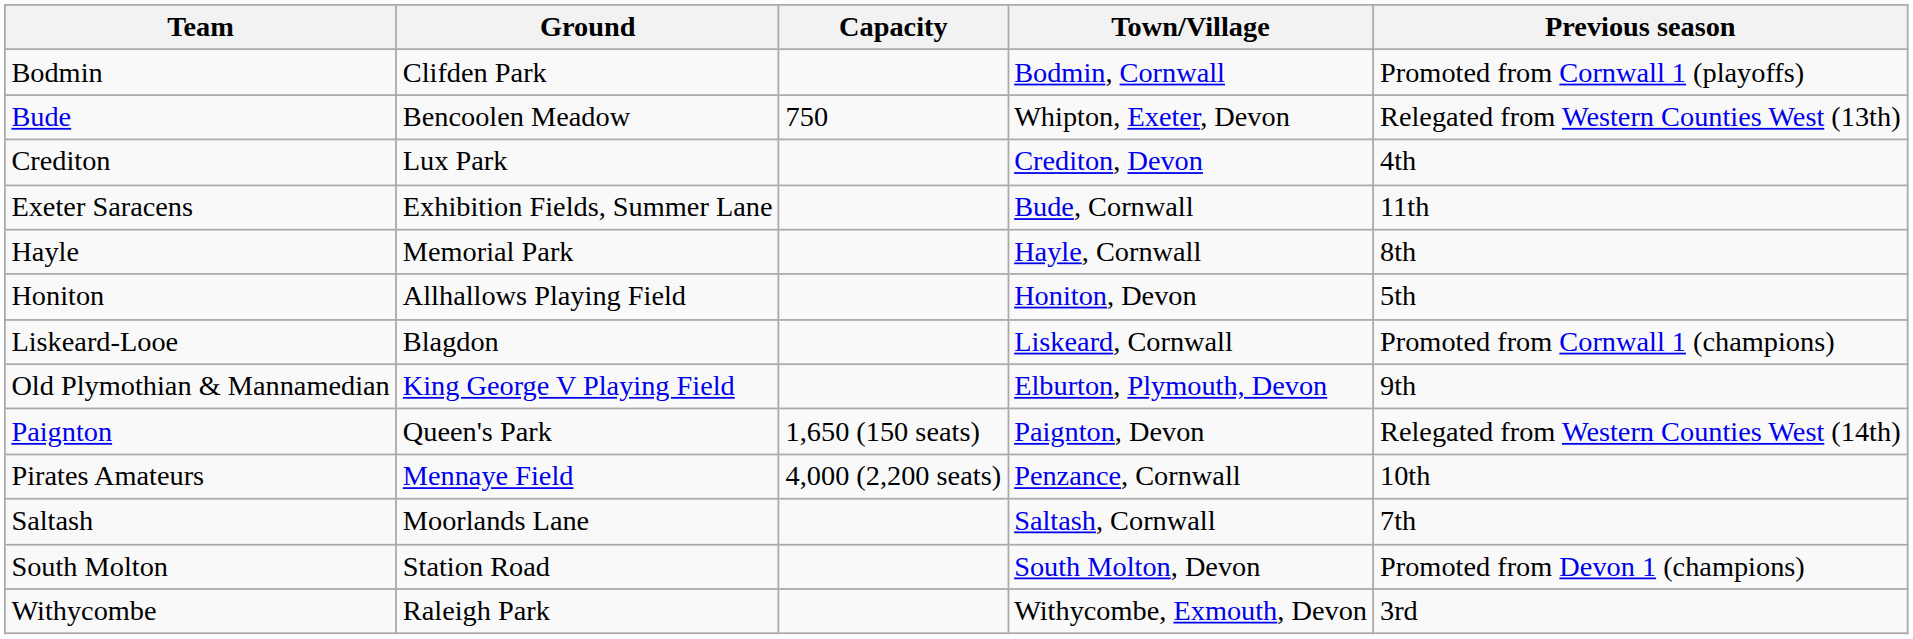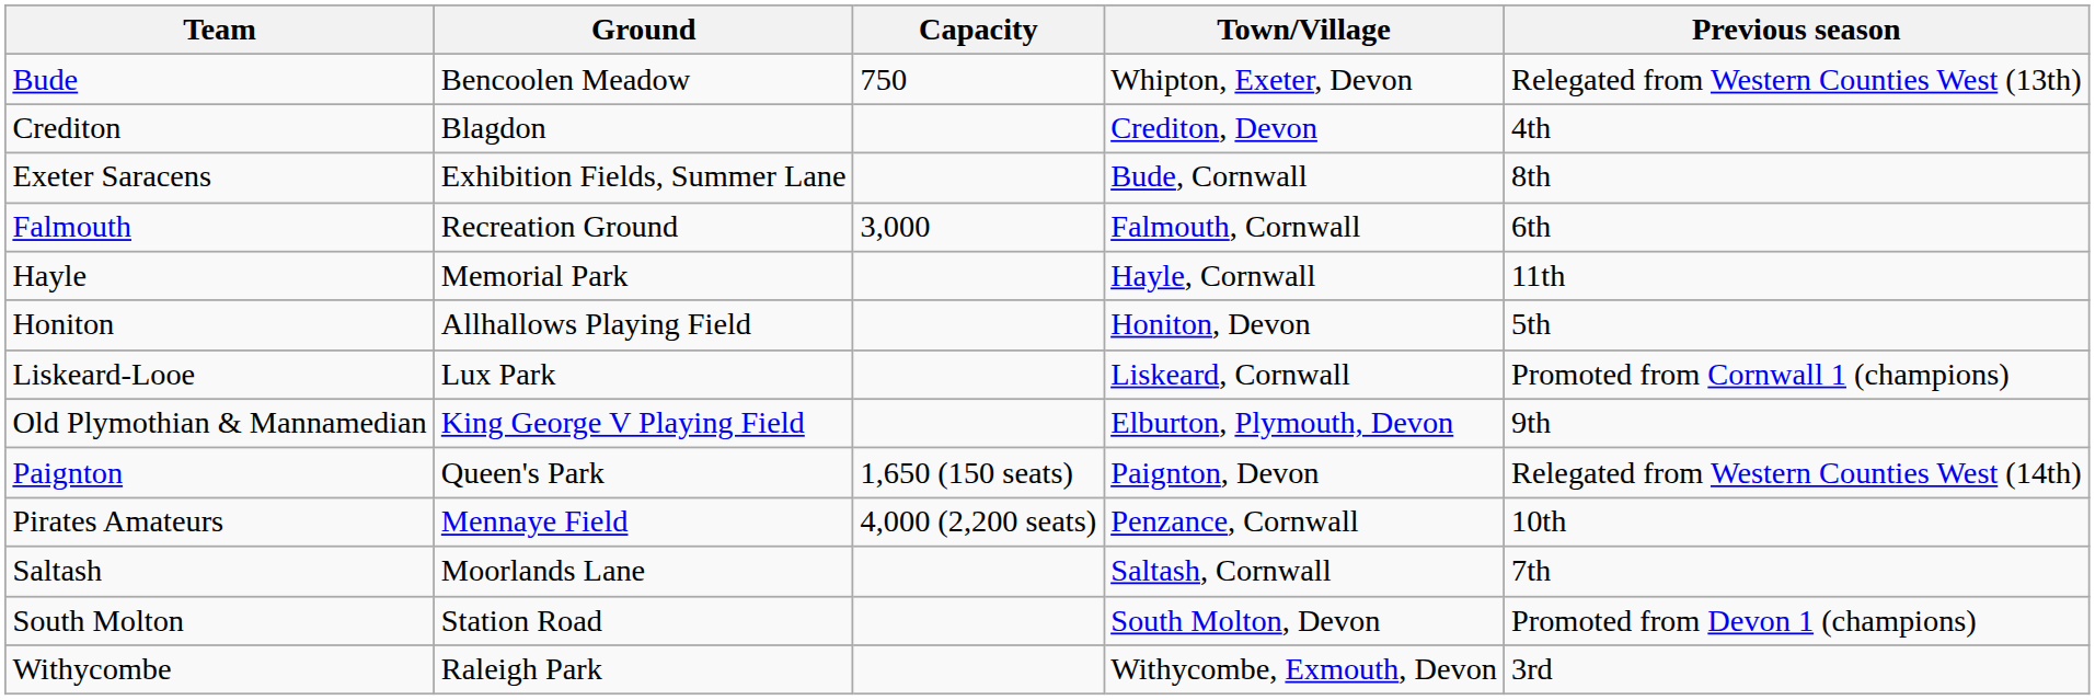 <table class="wikitable sortable">
 <tr>
 <th>Team</th>
 <th>Ground</th>
 <th>Capacity</th>
 <th>Town/Village</th>
 <th>Previous season</th>
-</tr>
-<tr>
-<td>Bodmin</td>
-<td>Clifden Park</td>
-<td></td>
-<td><a href='#'>Bodmin</a>, <a href='#'>Cornwall</a></td>
-<td>Promoted from <a href='#'>Cornwall 1</a> (playoffs)</td>
 </tr>
 <tr>
 <td><a href='#'>Bude</a></td>
 <td>Bencoolen Meadow</td>
 <td>750</td>
 <td>Whipton, <a href='#'>Exeter</a>, Devon</td>
 <td>Relegated from <a href='#'>Western Counties West</a> (13th)</td>
 </tr>
 <tr>
 <td>Crediton</td>
-<td>Lux Park</td>
+<td>Blagdon</td>
 <td></td>
 <td><a href='#'>Crediton</a>, <a href='#'>Devon</a></td>
 <td>4th</td>
 </tr>
 <tr>
 <td>Exeter Saracens</td>
 <td>Exhibition Fields, Summer Lane</td>
 <td></td>
 <td><a href='#'>Bude</a>, Cornwall</td>
-<td>11th</td>
+<td>8th</td>
+</tr>
+<tr>
+<td><a href='#'>Falmouth</a></td>
+<td>Recreation Ground</td>
+<td>3,000</td>
+<td><a href='#'>Falmouth</a>, Cornwall</td>
+<td>6th</td>
 </tr>
 <tr>
 <td>Hayle</td>
 <td>Memorial Park</td>
 <td></td>
 <td><a href='#'>Hayle</a>, Cornwall</td>
-<td>8th</td>
+<td>11th</td>
 </tr>
 <tr>
 <td>Honiton</td>
 <td>Allhallows Playing Field</td>
 <td></td>
 <td><a href='#'>Honiton</a>, Devon</td>
 <td>5th</td>
 </tr>
 <tr>
 <td>Liskeard-Looe</td>
-<td>Blagdon</td>
+<td>Lux Park</td>
 <td></td>
 <td><a href='#'>Liskeard</a>, Cornwall</td>
 <td>Promoted from <a href='#'>Cornwall 1</a> (champions)</td>
 </tr>
 <tr>
 <td>Old Plymothian & Mannamedian</td>
 <td><a href='#'>King George V Playing Field</a></td>
 <td></td>
 <td><a href='#'>Elburton</a>, <a href='#'>Plymouth, Devon</a></td>
 <td>9th</td>
 </tr>
 <tr>
 <td><a href='#'>Paignton</a></td>
 <td>Queen's Park</td>
 <td>1,650 (150 seats)</td>
 <td><a href='#'>Paignton</a>, Devon</td>
 <td>Relegated from <a href='#'>Western Counties West</a> (14th)</td>
 </tr>
 <tr>
 <td>Pirates Amateurs</td>
 <td><a href='#'>Mennaye Field</a></td>
 <td>4,000 (2,200 seats)</td>
 <td><a href='#'>Penzance</a>, Cornwall</td>
 <td>10th</td>
 </tr>
 <tr>
 <td>Saltash</td>
 <td>Moorlands Lane</td>
 <td></td>
 <td><a href='#'>Saltash</a>, Cornwall</td>
 <td>7th</td>
 </tr>
 <tr>
 <td>South Molton</td>
 <td>Station Road</td>
 <td></td>
 <td><a href='#'>South Molton</a>, Devon</td>
 <td>Promoted from <a href='#'>Devon 1</a> (champions)</td>
 </tr>
 <tr>
 <td>Withycombe</td>
 <td>Raleigh Park</td>
 <td></td>
 <td>Withycombe, <a href='#'>Exmouth</a>, Devon</td>
 <td>3rd</td>
 </tr>
 </table>
